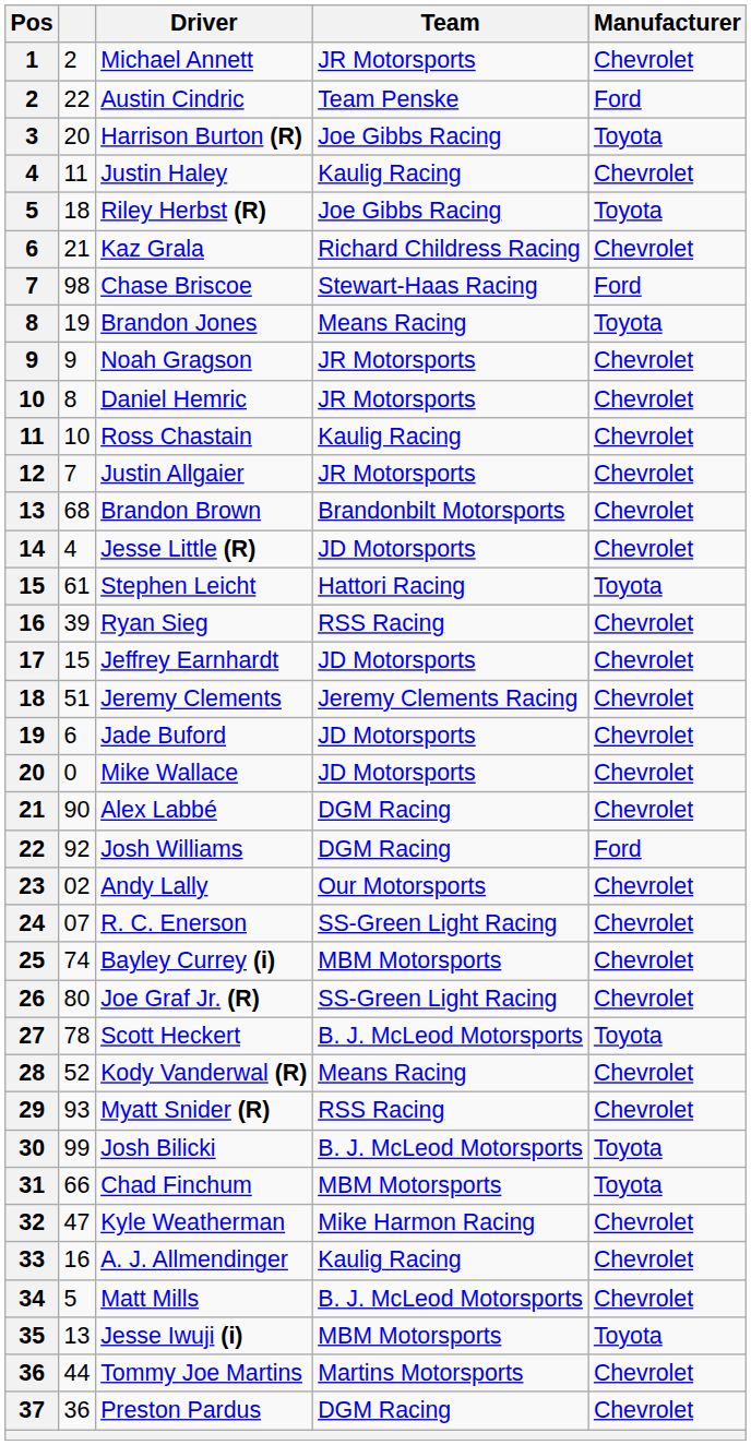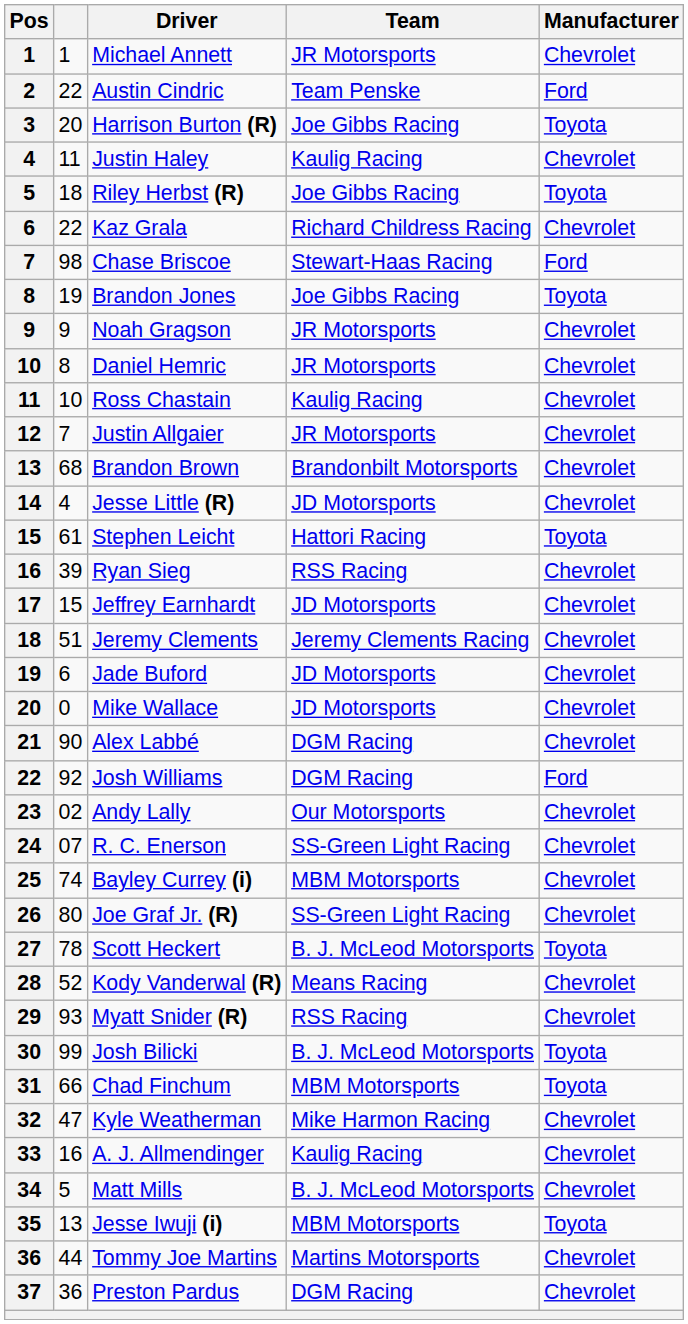 <table class="wikitable" style="font-size:98%">
 <tr>
 <th>Pos</th>
 <th></th>
 <th>Driver</th>
 <th>Team</th>
 <th>Manufacturer</th>
 </tr>
 <tr>
 <th>1</th>
-<td>2</td>
+<td>1</td>
 <td><a href='#'>Michael Annett</a></td>
 <td><a href='#'>JR Motorsports</a></td>
 <td><a href='#'>Chevrolet</a></td>
 </tr>
 <tr>
 <th>2</th>
 <td>22</td>
 <td><a href='#'>Austin Cindric</a></td>
 <td><a href='#'>Team Penske</a></td>
 <td><a href='#'>Ford</a></td>
 </tr>
 <tr>
 <th>3</th>
 <td>20</td>
 <td><a href='#'>Harrison Burton</a> <strong>(R)</strong></td>
 <td><a href='#'>Joe Gibbs Racing</a></td>
 <td><a href='#'>Toyota</a></td>
 </tr>
 <tr>
 <th>4</th>
 <td>11</td>
 <td><a href='#'>Justin Haley</a></td>
 <td><a href='#'>Kaulig Racing</a></td>
 <td><a href='#'>Chevrolet</a></td>
 </tr>
 <tr>
 <th>5</th>
 <td>18</td>
 <td><a href='#'>Riley Herbst</a> <strong>(R)</strong></td>
 <td><a href='#'>Joe Gibbs Racing</a></td>
 <td><a href='#'>Toyota</a></td>
 </tr>
 <tr>
 <th>6</th>
-<td>21</td>
+<td>22</td>
 <td><a href='#'>Kaz Grala</a></td>
 <td><a href='#'>Richard Childress Racing</a></td>
 <td><a href='#'>Chevrolet</a></td>
 </tr>
 <tr>
 <th>7</th>
 <td>98</td>
 <td><a href='#'>Chase Briscoe</a></td>
 <td><a href='#'>Stewart-Haas Racing</a></td>
 <td><a href='#'>Ford</a></td>
 </tr>
 <tr>
 <th>8</th>
 <td>19</td>
 <td><a href='#'>Brandon Jones</a></td>
-<td><a href='#'>Means Racing</a></td>
+<td><a href='#'>Joe Gibbs Racing</a></td>
 <td><a href='#'>Toyota</a></td>
 </tr>
 <tr>
 <th>9</th>
 <td>9</td>
 <td><a href='#'>Noah Gragson</a></td>
 <td><a href='#'>JR Motorsports</a></td>
 <td><a href='#'>Chevrolet</a></td>
 </tr>
 <tr>
 <th>10</th>
 <td>8</td>
 <td><a href='#'>Daniel Hemric</a></td>
 <td><a href='#'>JR Motorsports</a></td>
 <td><a href='#'>Chevrolet</a></td>
 </tr>
 <tr>
 <th>11</th>
 <td>10</td>
 <td><a href='#'>Ross Chastain</a></td>
 <td><a href='#'>Kaulig Racing</a></td>
 <td><a href='#'>Chevrolet</a></td>
 </tr>
 <tr>
 <th>12</th>
 <td>7</td>
 <td><a href='#'>Justin Allgaier</a></td>
 <td><a href='#'>JR Motorsports</a></td>
 <td><a href='#'>Chevrolet</a></td>
 </tr>
 <tr>
 <th>13</th>
 <td>68</td>
 <td><a href='#'>Brandon Brown</a></td>
 <td><a href='#'>Brandonbilt Motorsports</a></td>
 <td><a href='#'>Chevrolet</a></td>
 </tr>
 <tr>
 <th>14</th>
 <td>4</td>
 <td><a href='#'>Jesse Little</a> <strong>(R)</strong></td>
 <td><a href='#'>JD Motorsports</a></td>
 <td><a href='#'>Chevrolet</a></td>
 </tr>
 <tr>
 <th>15</th>
 <td>61</td>
 <td><a href='#'>Stephen Leicht</a></td>
 <td><a href='#'>Hattori Racing</a></td>
 <td><a href='#'>Toyota</a></td>
 </tr>
 <tr>
 <th>16</th>
 <td>39</td>
 <td><a href='#'>Ryan Sieg</a></td>
 <td><a href='#'>RSS Racing</a></td>
 <td><a href='#'>Chevrolet</a></td>
 </tr>
 <tr>
 <th>17</th>
 <td>15</td>
 <td><a href='#'>Jeffrey Earnhardt</a></td>
 <td><a href='#'>JD Motorsports</a></td>
 <td><a href='#'>Chevrolet</a></td>
 </tr>
 <tr>
 <th>18</th>
 <td>51</td>
 <td><a href='#'>Jeremy Clements</a></td>
 <td><a href='#'>Jeremy Clements Racing</a></td>
 <td><a href='#'>Chevrolet</a></td>
 </tr>
 <tr>
 <th>19</th>
 <td>6</td>
 <td><a href='#'>Jade Buford</a></td>
 <td><a href='#'>JD Motorsports</a></td>
 <td><a href='#'>Chevrolet</a></td>
 </tr>
 <tr>
 <th>20</th>
 <td>0</td>
 <td><a href='#'>Mike Wallace</a></td>
 <td><a href='#'>JD Motorsports</a></td>
 <td><a href='#'>Chevrolet</a></td>
 </tr>
 <tr>
 <th>21</th>
 <td>90</td>
 <td><a href='#'>Alex Labbé</a></td>
 <td><a href='#'>DGM Racing</a></td>
 <td><a href='#'>Chevrolet</a></td>
 </tr>
 <tr>
 <th>22</th>
 <td>92</td>
 <td><a href='#'>Josh Williams</a></td>
 <td><a href='#'>DGM Racing</a></td>
 <td><a href='#'>Ford</a></td>
 </tr>
 <tr>
 <th>23</th>
 <td>02</td>
 <td><a href='#'>Andy Lally</a></td>
 <td><a href='#'>Our Motorsports</a></td>
 <td><a href='#'>Chevrolet</a></td>
 </tr>
 <tr>
 <th>24</th>
 <td>07</td>
 <td><a href='#'>R. C. Enerson</a></td>
 <td><a href='#'>SS-Green Light Racing</a></td>
 <td><a href='#'>Chevrolet</a></td>
 </tr>
 <tr>
 <th>25</th>
 <td>74</td>
 <td><a href='#'>Bayley Currey</a> <strong>(i)</strong></td>
 <td><a href='#'>MBM Motorsports</a></td>
 <td><a href='#'>Chevrolet</a></td>
 </tr>
 <tr>
 <th>26</th>
 <td>80</td>
 <td><a href='#'>Joe Graf Jr.</a> <strong>(R)</strong></td>
 <td><a href='#'>SS-Green Light Racing</a></td>
 <td><a href='#'>Chevrolet</a></td>
 </tr>
 <tr>
 <th>27</th>
 <td>78</td>
 <td><a href='#'>Scott Heckert</a></td>
 <td><a href='#'>B. J. McLeod Motorsports</a></td>
 <td><a href='#'>Toyota</a></td>
 </tr>
 <tr>
 <th>28</th>
 <td>52</td>
 <td><a href='#'>Kody Vanderwal</a> <strong>(R)</strong></td>
 <td><a href='#'>Means Racing</a></td>
 <td><a href='#'>Chevrolet</a></td>
 </tr>
 <tr>
 <th>29</th>
 <td>93</td>
 <td><a href='#'>Myatt Snider</a> <strong>(R)</strong></td>
 <td><a href='#'>RSS Racing</a></td>
 <td><a href='#'>Chevrolet</a></td>
 </tr>
 <tr>
 <th>30</th>
 <td>99</td>
 <td><a href='#'>Josh Bilicki</a></td>
 <td><a href='#'>B. J. McLeod Motorsports</a></td>
 <td><a href='#'>Toyota</a></td>
 </tr>
 <tr>
 <th>31</th>
 <td>66</td>
 <td><a href='#'>Chad Finchum</a></td>
 <td><a href='#'>MBM Motorsports</a></td>
 <td><a href='#'>Toyota</a></td>
 </tr>
 <tr>
 <th>32</th>
 <td>47</td>
 <td><a href='#'>Kyle Weatherman</a></td>
 <td><a href='#'>Mike Harmon Racing</a></td>
 <td><a href='#'>Chevrolet</a></td>
 </tr>
 <tr>
 <th>33</th>
 <td>16</td>
 <td><a href='#'>A. J. Allmendinger</a></td>
 <td><a href='#'>Kaulig Racing</a></td>
 <td><a href='#'>Chevrolet</a></td>
 </tr>
 <tr>
 <th>34</th>
 <td>5</td>
 <td><a href='#'>Matt Mills</a></td>
 <td><a href='#'>B. J. McLeod Motorsports</a></td>
 <td><a href='#'>Chevrolet</a></td>
 </tr>
 <tr>
 <th>35</th>
 <td>13</td>
 <td><a href='#'>Jesse Iwuji</a> <strong>(i)</strong></td>
 <td><a href='#'>MBM Motorsports</a></td>
 <td><a href='#'>Toyota</a></td>
 </tr>
 <tr>
 <th>36</th>
 <td>44</td>
 <td><a href='#'>Tommy Joe Martins</a></td>
 <td><a href='#'>Martins Motorsports</a></td>
 <td><a href='#'>Chevrolet</a></td>
 </tr>
 <tr>
 <th>37</th>
 <td>36</td>
 <td><a href='#'>Preston Pardus</a></td>
 <td><a href='#'>DGM Racing</a></td>
 <td><a href='#'>Chevrolet</a></td>
 </tr>
 <tr>
 <th colspan="5"></th>
 </tr>
 <tr>
 </tr>
 </table>
